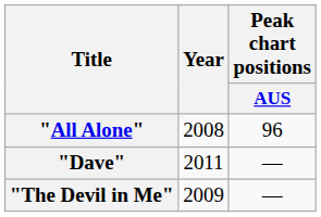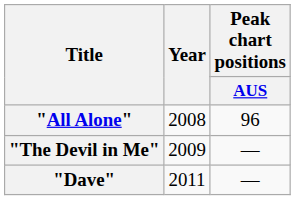 <table class="wikitable plainrowheaders" style="text-align:center;">
 <tr>
 <th scope="col" rowspan="2">Title</th>
 <th scope="col" rowspan="2">Year</th>
 <th scope="col" colspan="1">Peak chart positions</th>
 </tr>
 <tr>
 <th scope="col" style="width:3em;font-size:90%;"><a href='#'>AUS</a><br></th>
 </tr>
 <tr>
 <th scope="row">"<a href='#'>All Alone</a>"</th>
 <td>2008</td>
 <td>96</td>
 </tr>
 <tr>
+<th scope="row">"The Devil in Me"</th>
+<td>2009</td>
+<td>—</td>
+</tr>
+<tr>
 <th scope="row">"Dave"</th>
 <td>2011</td>
 <td>—</td>
 </tr>
-<tr>
-<th scope="row">"The Devil in Me"</th>
-<td>2009</td>
-<td>—</td>
-</tr>
 </table>
